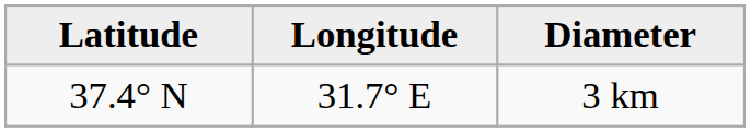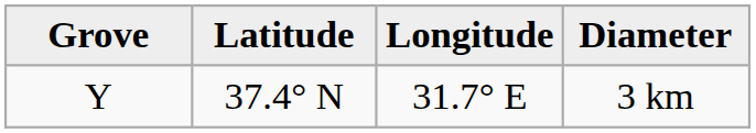 <table class="wikitable">
 <tr>
+<th width="25%" style="background:#eeeeee;">Grove</th>
 <th width="25%" style="background:#eeeeee;">Latitude</th>
 <th width="25%" style="background:#eeeeee;">Longitude</th>
 <th width="25%" style="background:#eeeeee;">Diameter</th>
 </tr>
 <tr>
+<td align="center">Y</td>
 <td align="center">37.4° N</td>
 <td align="center">31.7° E</td>
 <td align="center">3 km</td>
 </tr>
 </table>
